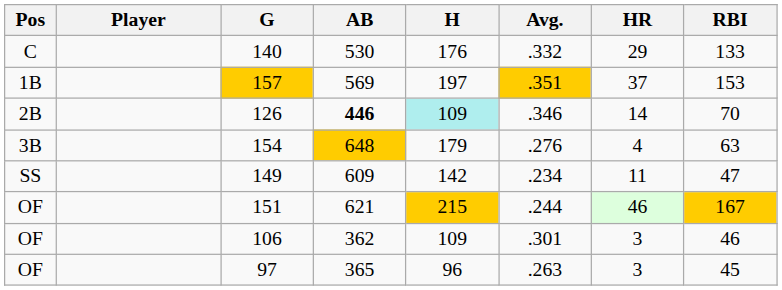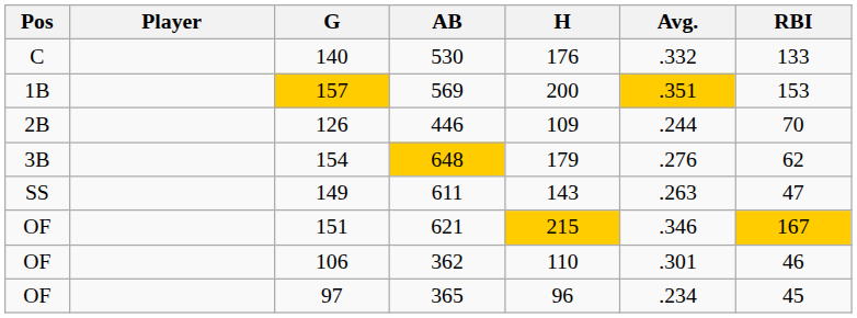 <table class="wikitable sortable">
 <tr>
 <th bgcolor="#DDDDFF" width="5%">Pos</th>
 <th bgcolor="#DDDDFF" width="16%">Player</th>
 <th bgcolor="#DDDDFF" width="9%">G</th>
 <th bgcolor="#DDDDFF" width="9%">AB</th>
 <th bgcolor="#DDDDFF" width="9%">H</th>
 <th bgcolor="#DDDDFF" width="9%">Avg.</th>
-<th bgcolor="#DDDDFF" width="9%">HR</th>
 <th bgcolor="#DDDDFF" width="9%">RBI</th>
 </tr>
 <tr align="center">
 <td>C</td>
 <td></td>
 <td>140</td>
 <td>530</td>
 <td>176</td>
 <td>.332</td>
-<td>29</td>
 <td>133</td>
 </tr>
 <tr align="center">
 <td>1B</td>
 <td></td>
 <td bgcolor="#FFCC00">157</td>
 <td>569</td>
-<td>197</td>
+<td>200</td>
 <td bgcolor="#FFCC00">.351</td>
-<td>37</td>
 <td>153</td>
 </tr>
 <tr align="center">
 <td>2B</td>
 <td></td>
 <td>126</td>
-<td><strong>446</strong></td>
-<td style="background: paleturquoise;">109</td>
-<td>.346</td>
-<td>14</td>
+<td>446</td>
+<td>109</td>
+<td>.244</td>
 <td>70</td>
 </tr>
 <tr align="center">
 <td>3B</td>
 <td></td>
 <td>154</td>
 <td bgcolor="#FFCC00">648</td>
 <td>179</td>
 <td>.276</td>
-<td>4</td>
-<td>63</td>
+<td>62</td>
 </tr>
 <tr align="center">
 <td>SS</td>
 <td></td>
 <td>149</td>
-<td>609</td>
-<td>142</td>
-<td>.234</td>
-<td>11</td>
+<td>611</td>
+<td>143</td>
+<td>.263</td>
 <td>47</td>
 </tr>
 <tr align="center">
 <td>OF</td>
 <td></td>
 <td>151</td>
 <td>621</td>
 <td bgcolor="#FFCC00">215</td>
-<td>.244</td>
-<td bgcolor="#DDFFDD">46</td>
+<td>.346</td>
 <td bgcolor="#FFCC00">167</td>
 </tr>
 <tr align="center">
 <td>OF</td>
 <td></td>
 <td>106</td>
 <td>362</td>
-<td>109</td>
+<td>110</td>
 <td>.301</td>
-<td>3</td>
 <td>46</td>
 </tr>
 <tr align="center">
 <td>OF</td>
 <td></td>
 <td>97</td>
 <td>365</td>
 <td>96</td>
-<td>.263</td>
-<td>3</td>
+<td>.234</td>
 <td>45</td>
 </tr>
 </table>
